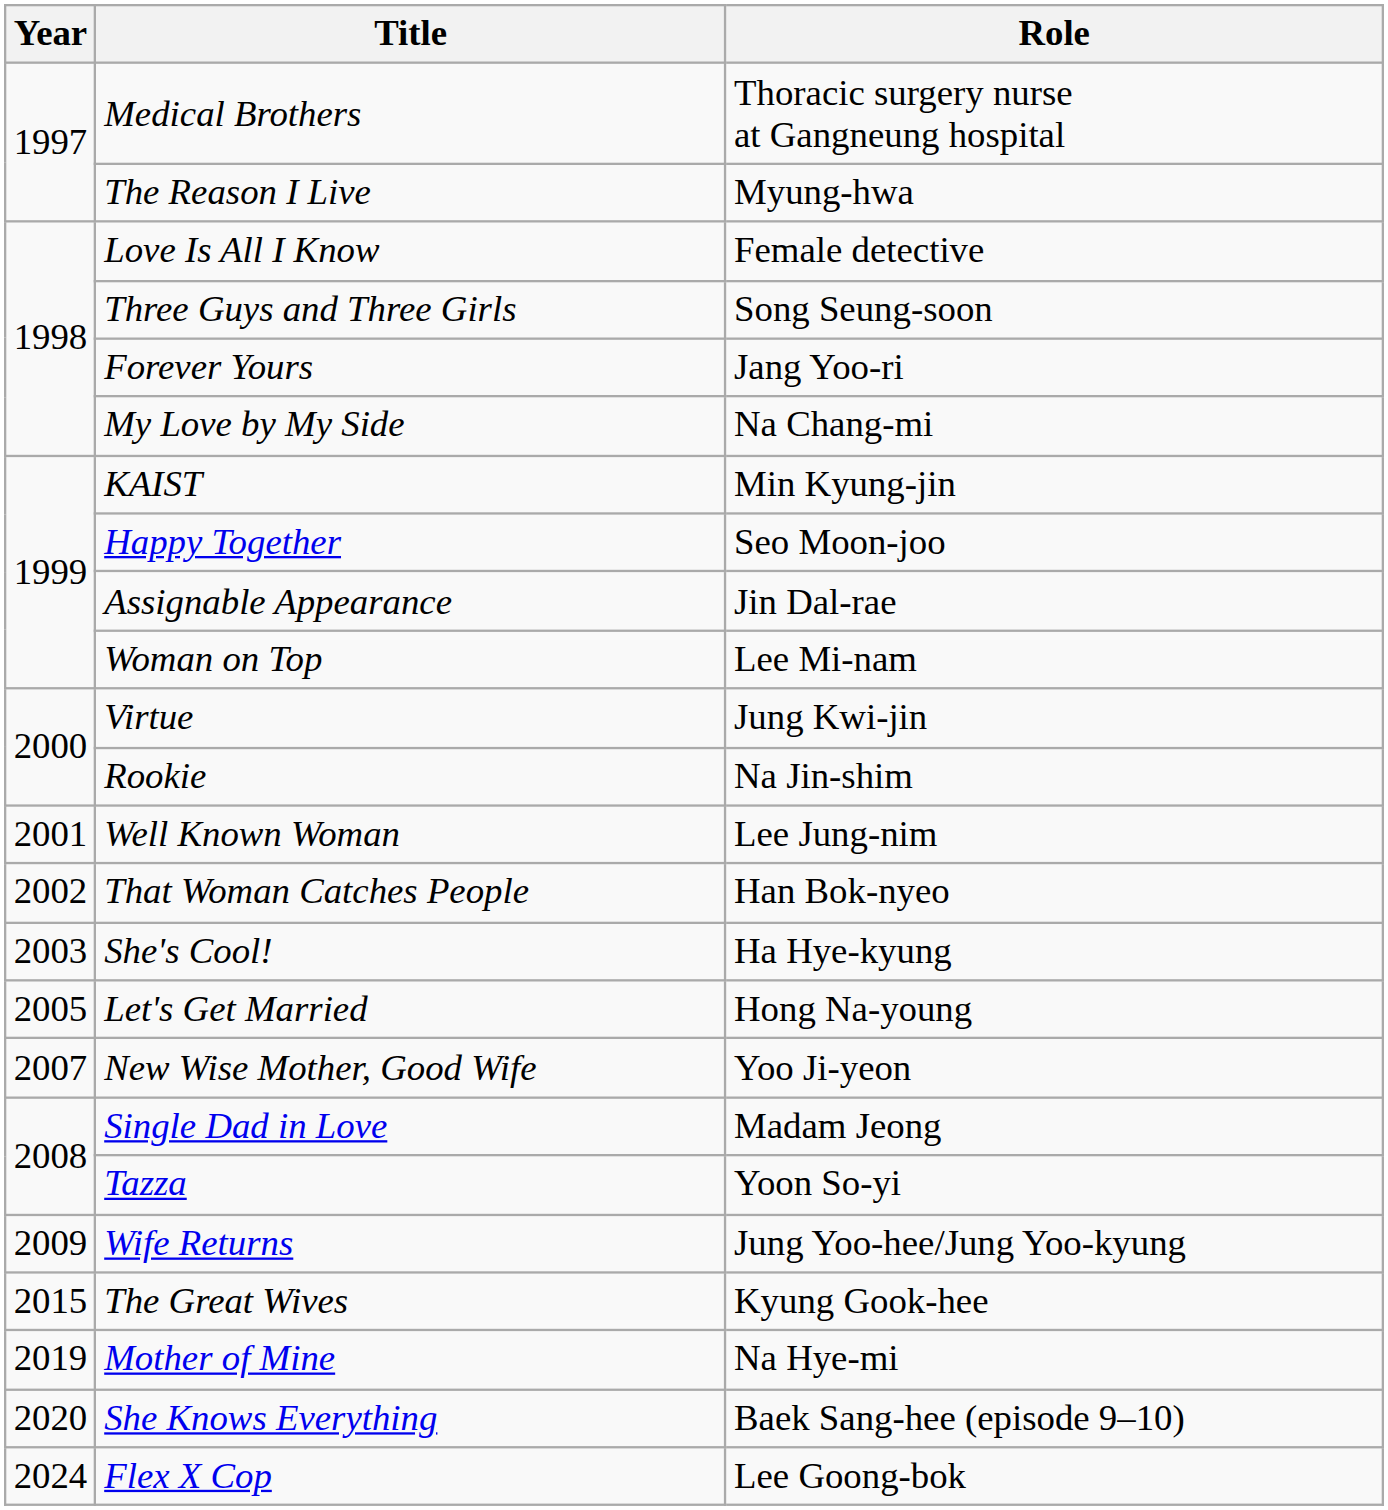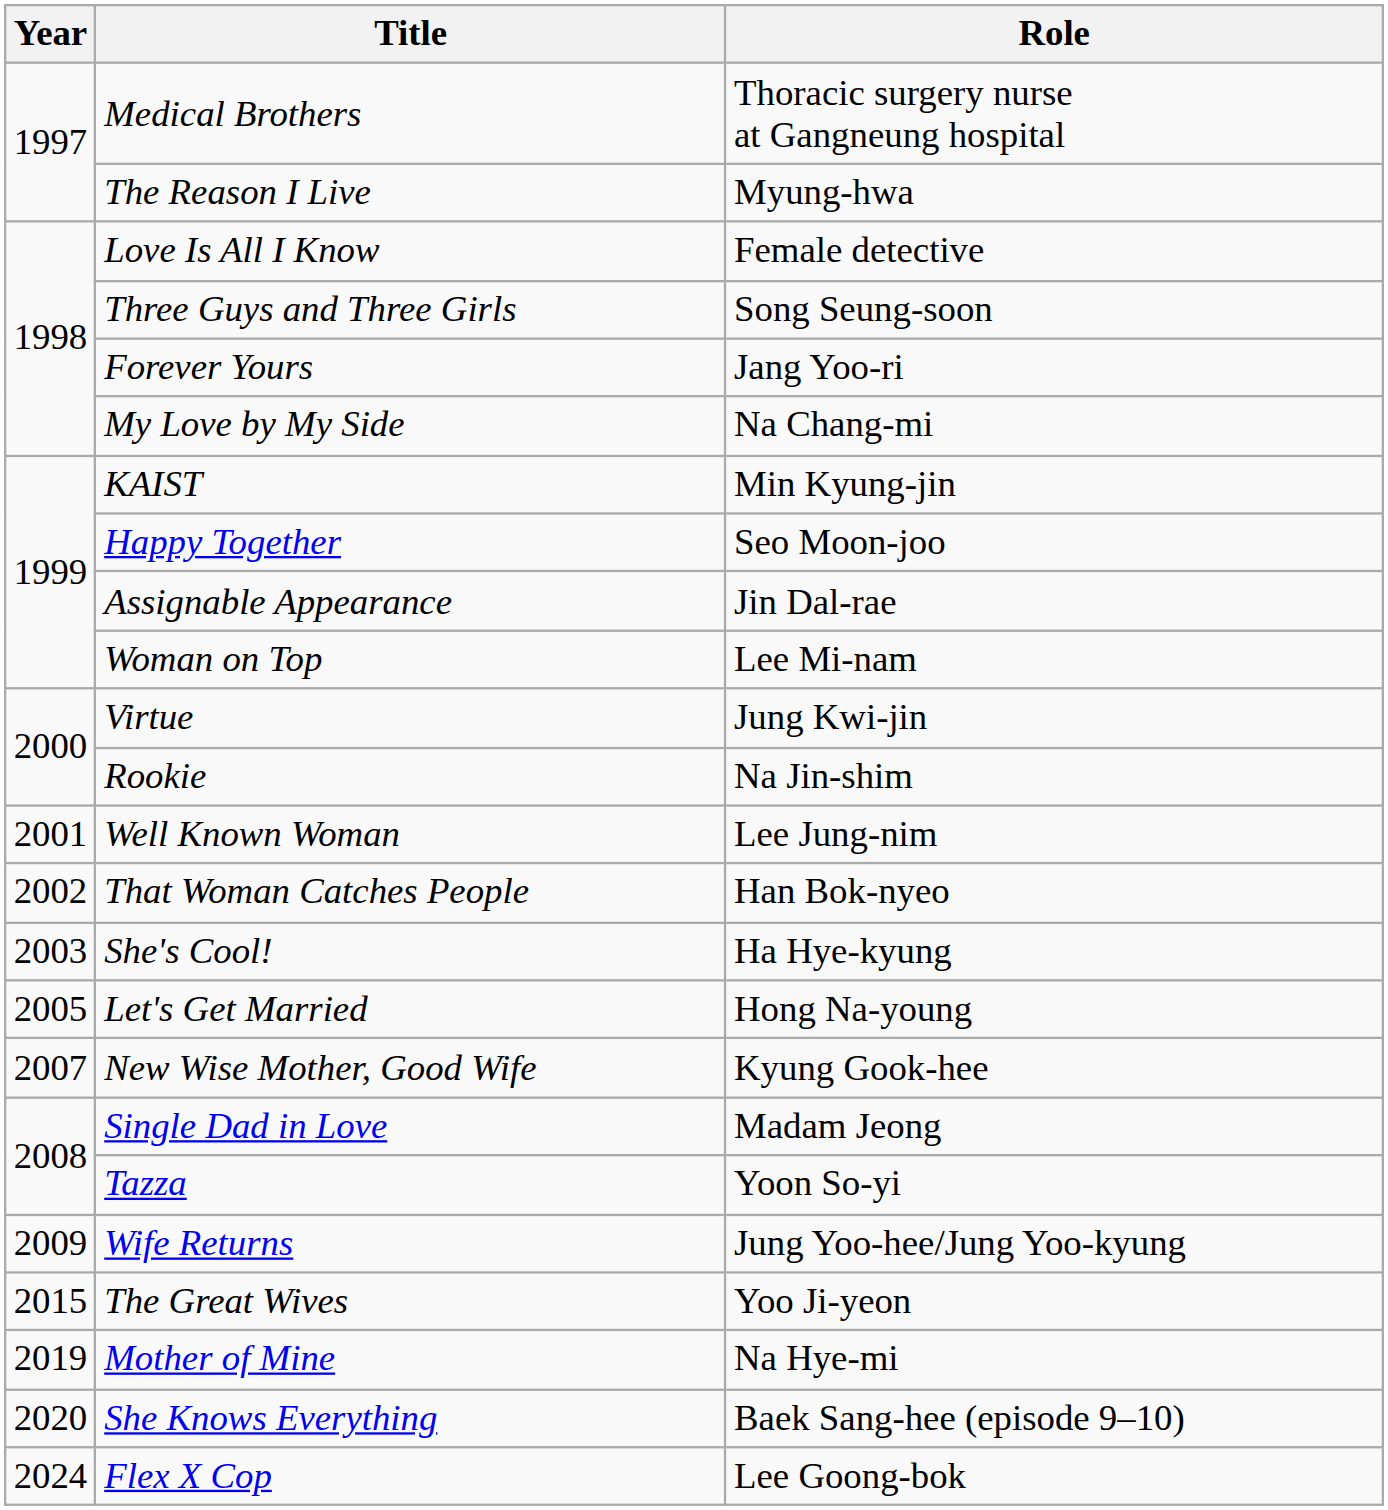 <table class="wikitable" style="width:600px">
 <tr>
 <th width=10>Year</th>
 <th>Title</th>
 <th>Role</th>
 </tr>
 <tr>
 <td rowspan=2>1997</td>
 <td><em>Medical Brothers</em></td>
 <td>Thoracic surgery nurse <br> at Gangneung hospital</td>
 </tr>
 <tr>
 <td><em>The Reason I Live</em></td>
 <td>Myung-hwa</td>
 </tr>
 <tr>
 <td rowspan=4>1998</td>
 <td><em>Love Is All I Know</em></td>
 <td>Female detective</td>
 </tr>
 <tr>
 <td><em>Three Guys and Three Girls</em></td>
 <td>Song Seung-soon</td>
 </tr>
 <tr>
 <td><em>Forever Yours</em></td>
 <td>Jang Yoo-ri</td>
 </tr>
 <tr>
 <td><em>My Love by My Side</em></td>
 <td>Na Chang-mi</td>
 </tr>
 <tr>
 <td rowspan=4>1999</td>
 <td><em>KAIST</em></td>
 <td>Min Kyung-jin</td>
 </tr>
 <tr>
 <td><em><a href='#'>Happy Together</a></em></td>
 <td>Seo Moon-joo</td>
 </tr>
 <tr>
 <td><em>Assignable Appearance</em></td>
 <td>Jin Dal-rae</td>
 </tr>
 <tr>
 <td><em>Woman on Top</em></td>
 <td>Lee Mi-nam</td>
 </tr>
 <tr>
 <td rowspan=2>2000</td>
 <td><em>Virtue</em></td>
 <td>Jung Kwi-jin</td>
 </tr>
 <tr>
 <td><em>Rookie</em></td>
 <td>Na Jin-shim</td>
 </tr>
 <tr>
 <td>2001</td>
 <td><em>Well Known Woman</em></td>
 <td>Lee Jung-nim</td>
 </tr>
 <tr>
 <td>2002</td>
 <td><em>That Woman Catches People</em></td>
 <td>Han Bok-nyeo</td>
 </tr>
 <tr>
 <td>2003</td>
 <td><em>She's Cool!</em></td>
 <td>Ha Hye-kyung</td>
 </tr>
 <tr>
 <td>2005</td>
 <td><em>Let's Get Married</em></td>
 <td>Hong Na-young</td>
 </tr>
 <tr>
 <td>2007</td>
 <td><em>New Wise Mother, Good Wife</em></td>
-<td>Yoo Ji-yeon</td>
+<td>Kyung Gook-hee</td>
 </tr>
 <tr>
 <td rowspan=2>2008</td>
 <td><em><a href='#'>Single Dad in Love</a></em></td>
 <td>Madam Jeong</td>
 </tr>
 <tr>
 <td><em><a href='#'>Tazza</a></em></td>
 <td>Yoon So-yi</td>
 </tr>
 <tr>
 <td>2009</td>
 <td><em><a href='#'>Wife Returns</a></em></td>
 <td>Jung Yoo-hee/Jung Yoo-kyung</td>
 </tr>
 <tr>
 <td>2015</td>
 <td><em>The Great Wives</em></td>
-<td>Kyung Gook-hee</td>
+<td>Yoo Ji-yeon</td>
 </tr>
 <tr>
 <td>2019</td>
 <td><em><a href='#'>Mother of Mine</a></em></td>
 <td>Na Hye-mi</td>
 </tr>
 <tr>
 <td>2020</td>
 <td><em><a href='#'>She Knows Everything</a></em></td>
 <td>Baek Sang-hee (episode 9–10) </td>
 </tr>
 <tr>
 <td>2024</td>
 <td><em><a href='#'>Flex X Cop</a></em></td>
 <td>Lee Goong-bok</td>
 </tr>
 </table>
